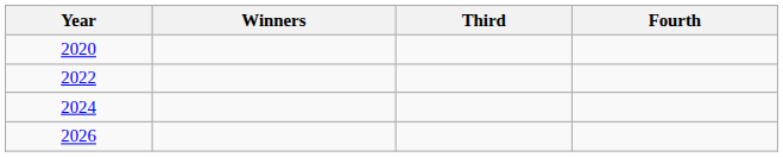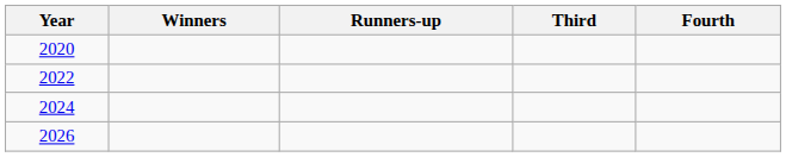 <table class="wikitable" style="font-size:90%; width: 50%; text-align: center;">
 <tr>
 <th>Year</th>
 <th>Winners</th>
+<th>Runners-up</th>
 <th>Third</th>
 <th>Fourth</th>
 </tr>
 <tr>
 <td><a href='#'>2020</a></td>
 <td><strong></strong></td>
 <td></td>
 <td></td>
+<td></td>
 </tr>
 <tr>
 <td><a href='#'>2022</a></td>
 <td><strong></strong></td>
+<td></td>
 <td></td>
 <td></td>
 </tr>
 <tr>
 <td><a href='#'>2024</a></td>
 <td><strong></strong></td>
 <td></td>
 <td></td>
+<td></td>
 </tr>
 <tr>
 <td><a href='#'>2026</a></td>
 <td><strong></strong></td>
 <td></td>
 <td></td>
+<td></td>
 </tr>
 </table>
